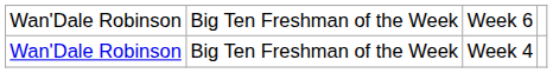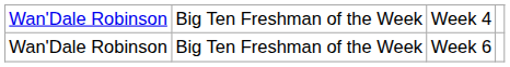 <table class="wikitable sortable sortable" style="text-align: center">
 <tr align=center>
+</tr>
+<tr>
+<td style="background:white"><a href='#'>Wan'Dale Robinson</a></td>
+<td style="background:white">Big Ten Freshman of the Week</td>
+<td style="background:white">Week 4</td>
+<td style="background:white"></td>
 </tr>
 <tr>
 <td style="background:white">Wan'Dale Robinson</td>
 <td style="background:white">Big Ten Freshman of the Week</td>
 <td style="background:white">Week 6</td>
 <td style="background:white"></td>
 </tr>
-<tr>
-<td style="background:white"><a href='#'>Wan'Dale Robinson</a></td>
-<td style="background:white">Big Ten Freshman of the Week</td>
-<td style="background:white">Week 4</td>
-<td style="background:white"></td>
-</tr>
 </table>
